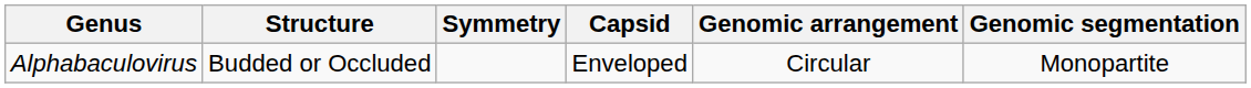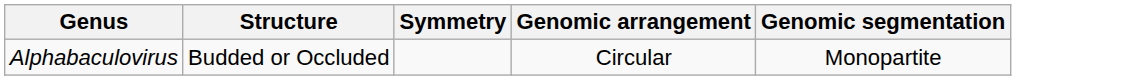 <table class="wikitable sortable" style="text-align:center">
 <tr>
 <th>Genus</th>
 <th>Structure</th>
 <th>Symmetry</th>
-<th>Capsid</th>
 <th>Genomic arrangement</th>
 <th>Genomic segmentation</th>
 </tr>
 <tr>
 <td><em>Alphabaculovirus</em></td>
 <td>Budded or Occluded</td>
 <td></td>
-<td>Enveloped</td>
 <td>Circular</td>
 <td>Monopartite</td>
 </tr>
 </table>
